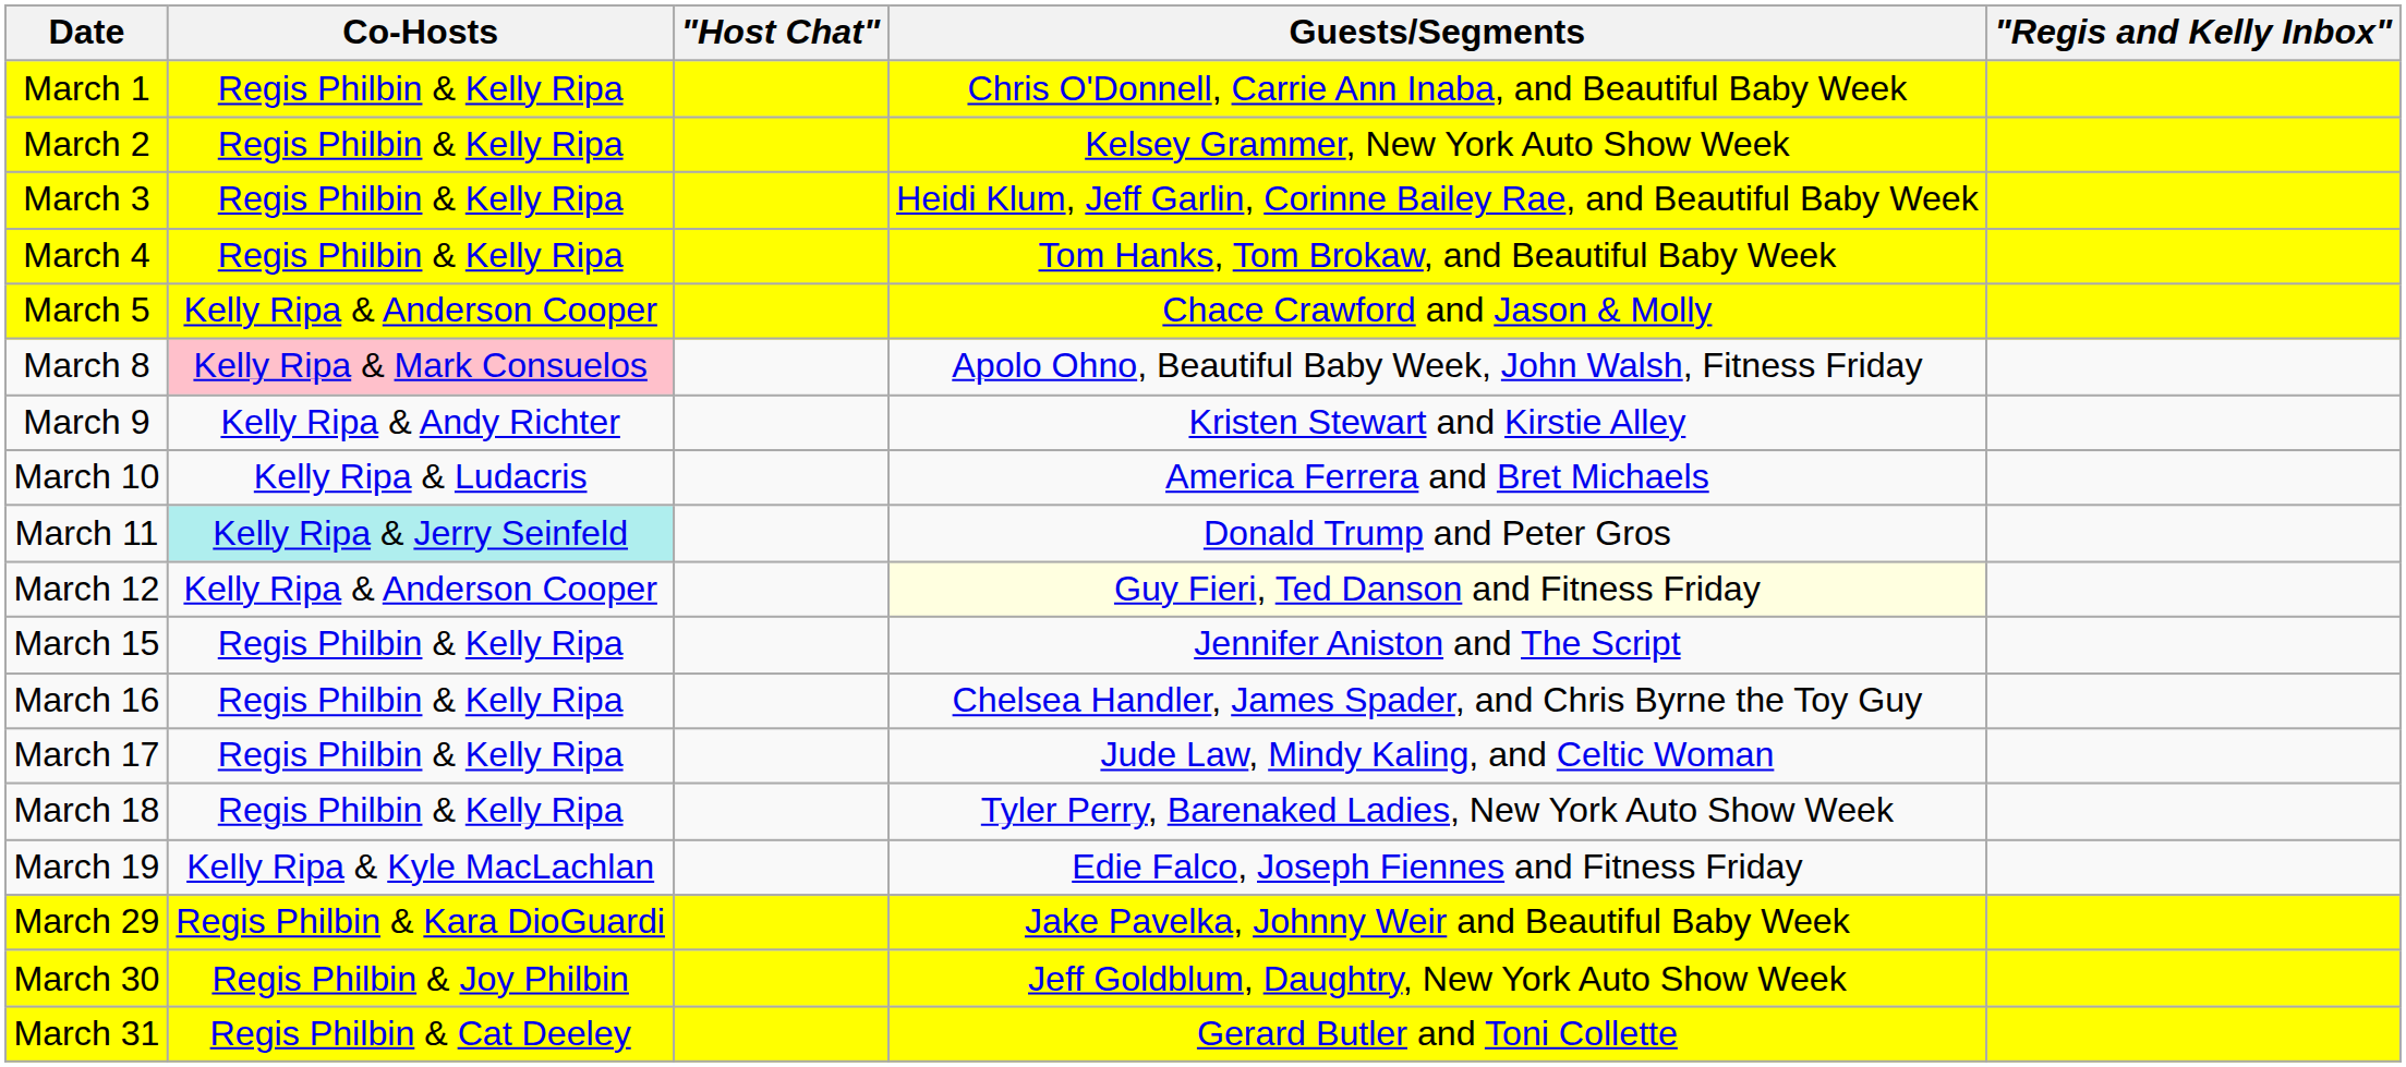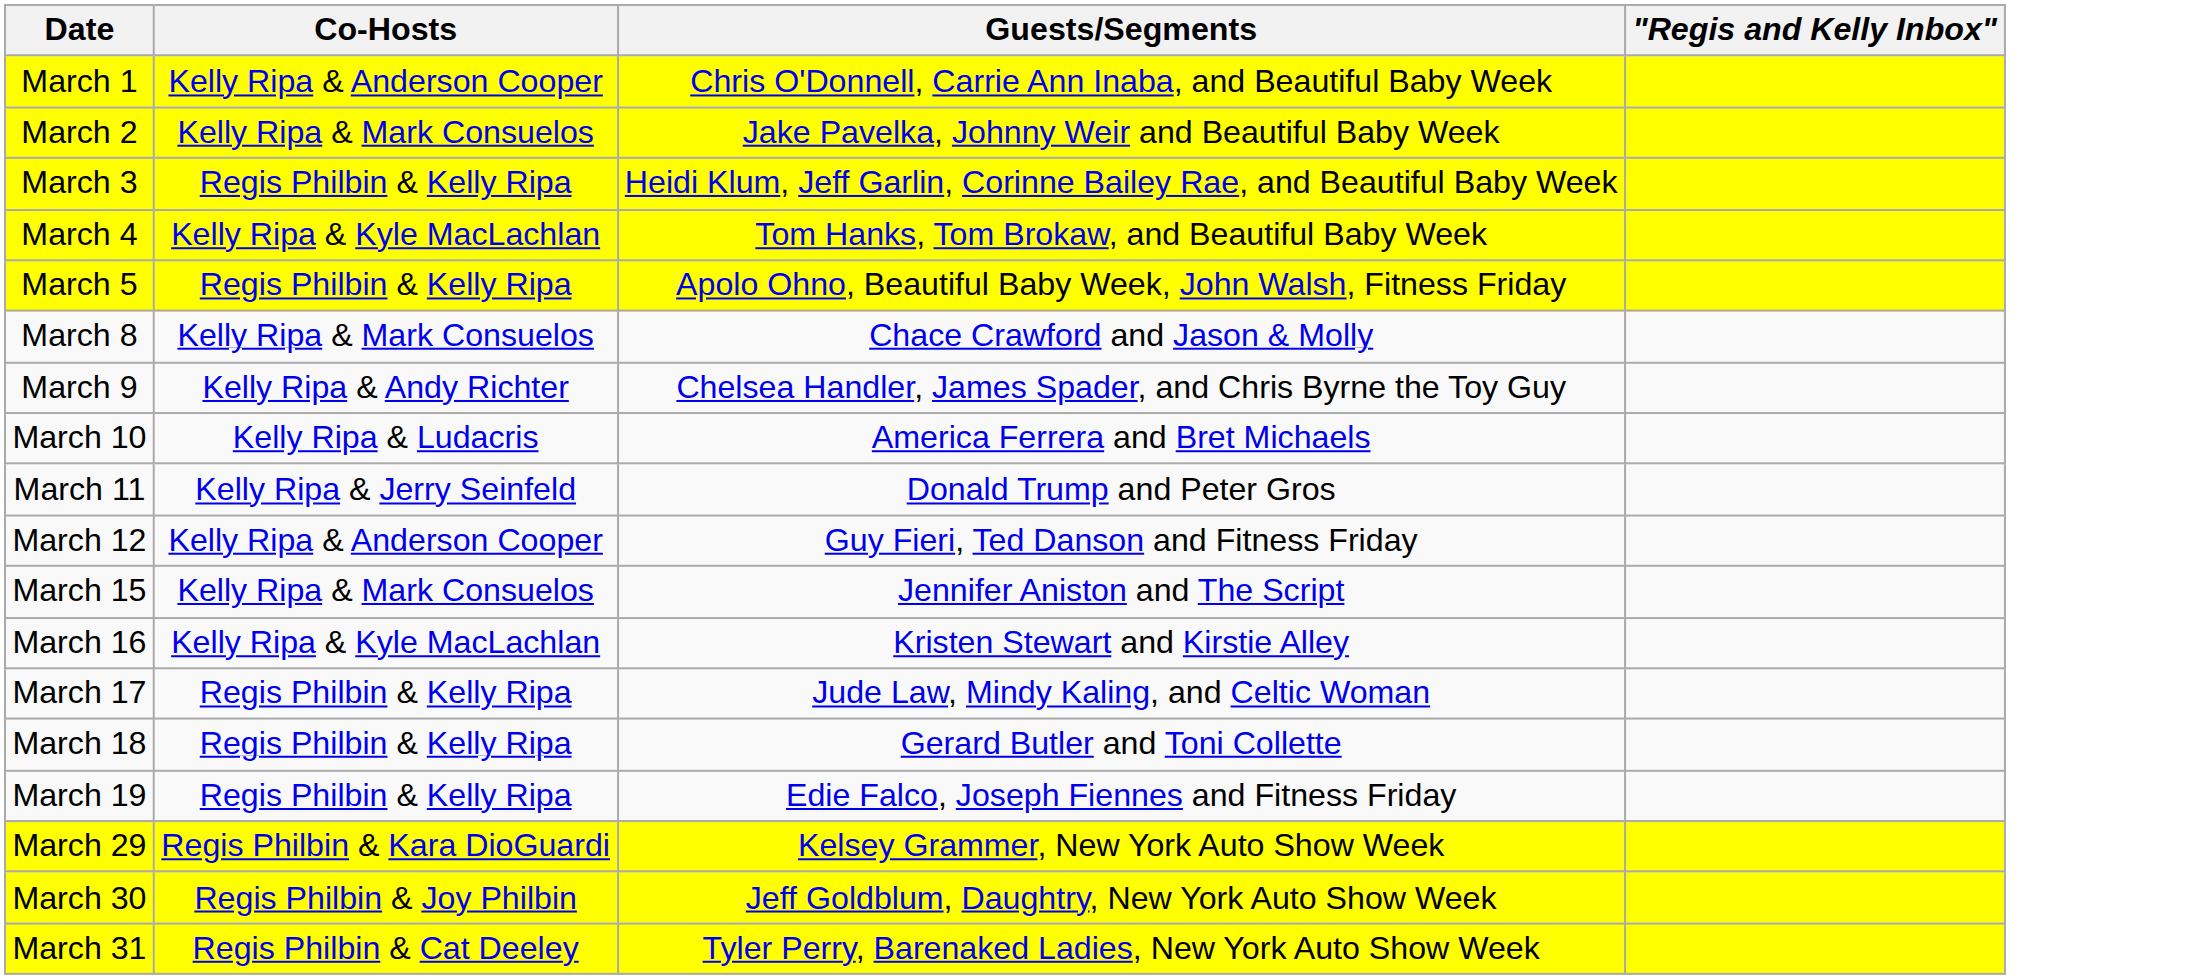 <table class="wikitable sortable" border="1" style="text-align:center">
 <tr>
 <th>Date</th>
 <th>Co-Hosts</th>
-<th><em>"Host Chat"</em></th>
 <th>Guests/Segments</th>
 <th><em>"Regis and Kelly Inbox"</em></th>
 </tr>
 <tr bgcolor=yellow>
 <td>March 1</td>
-<td><a href='#'>Regis Philbin</a> & <a href='#'>Kelly Ripa</a></td>
-<td></td>
+<td><a href='#'>Kelly Ripa</a> & <a href='#'>Anderson Cooper</a></td>
 <td><a href='#'>Chris O'Donnell</a>, <a href='#'>Carrie Ann Inaba</a>, and Beautiful Baby Week</td>
 <td></td>
 </tr>
 <tr bgcolor=yellow>
 <td>March 2</td>
-<td><a href='#'>Regis Philbin</a> & <a href='#'>Kelly Ripa</a></td>
-<td></td>
-<td><a href='#'>Kelsey Grammer</a>, New York Auto Show Week</td>
+<td><a href='#'>Kelly Ripa</a> & <a href='#'>Mark Consuelos</a></td>
+<td><a href='#'>Jake Pavelka</a>, <a href='#'>Johnny Weir</a> and Beautiful Baby Week</td>
 <td></td>
 </tr>
 <tr bgcolor=yellow>
 <td>March 3</td>
 <td><a href='#'>Regis Philbin</a> & <a href='#'>Kelly Ripa</a></td>
-<td></td>
 <td><a href='#'>Heidi Klum</a>, <a href='#'>Jeff Garlin</a>, <a href='#'>Corinne Bailey Rae</a>, and Beautiful Baby Week</td>
 <td></td>
 </tr>
 <tr bgcolor=yellow>
 <td>March 4</td>
-<td><a href='#'>Regis Philbin</a> & <a href='#'>Kelly Ripa</a></td>
-<td></td>
+<td><a href='#'>Kelly Ripa</a> & <a href='#'>Kyle MacLachlan</a></td>
 <td><a href='#'>Tom Hanks</a>, <a href='#'>Tom Brokaw</a>, and Beautiful Baby Week</td>
 <td></td>
 </tr>
 <tr bgcolor=yellow>
 <td>March 5</td>
-<td><a href='#'>Kelly Ripa</a> & <a href='#'>Anderson Cooper</a></td>
-<td></td>
-<td><a href='#'>Chace Crawford</a> and <a href='#'>Jason & Molly</a></td>
+<td><a href='#'>Regis Philbin</a> & <a href='#'>Kelly Ripa</a></td>
+<td><a href='#'>Apolo Ohno</a>, Beautiful Baby Week, <a href='#'>John Walsh</a>, Fitness Friday</td>
 <td></td>
 </tr>
 <tr>
 <td>March 8</td>
-<td style="background: pink;"><a href='#'>Kelly Ripa</a> & <a href='#'>Mark Consuelos</a></td>
-<td></td>
-<td><a href='#'>Apolo Ohno</a>, Beautiful Baby Week, <a href='#'>John Walsh</a>, Fitness Friday</td>
+<td><a href='#'>Kelly Ripa</a> & <a href='#'>Mark Consuelos</a></td>
+<td><a href='#'>Chace Crawford</a> and <a href='#'>Jason & Molly</a></td>
 <td></td>
 </tr>
 <tr>
 <td>March 9</td>
 <td><a href='#'>Kelly Ripa</a> & <a href='#'>Andy Richter</a></td>
-<td></td>
-<td><a href='#'>Kristen Stewart</a> and <a href='#'>Kirstie Alley</a></td>
+<td><a href='#'>Chelsea Handler</a>, <a href='#'>James Spader</a>, and Chris Byrne the Toy Guy</td>
 <td></td>
 </tr>
 <tr>
 <td>March 10</td>
 <td><a href='#'>Kelly Ripa</a> & <a href='#'>Ludacris</a></td>
-<td></td>
 <td><a href='#'>America Ferrera</a> and <a href='#'>Bret Michaels</a></td>
 <td></td>
 </tr>
 <tr>
 <td>March 11</td>
-<td style="background: paleturquoise;"><a href='#'>Kelly Ripa</a> & <a href='#'>Jerry Seinfeld</a></td>
-<td></td>
+<td><a href='#'>Kelly Ripa</a> & <a href='#'>Jerry Seinfeld</a></td>
 <td><a href='#'>Donald Trump</a> and Peter Gros</td>
 <td></td>
 </tr>
 <tr>
 <td>March 12</td>
 <td><a href='#'>Kelly Ripa</a> & <a href='#'>Anderson Cooper</a></td>
-<td></td>
-<td style="background: lightyellow;"><a href='#'>Guy Fieri</a>, <a href='#'>Ted Danson</a> and Fitness Friday</td>
+<td><a href='#'>Guy Fieri</a>, <a href='#'>Ted Danson</a> and Fitness Friday</td>
 <td></td>
 </tr>
 <tr>
 <td>March 15</td>
-<td><a href='#'>Regis Philbin</a> & <a href='#'>Kelly Ripa</a></td>
-<td></td>
+<td><a href='#'>Kelly Ripa</a> & <a href='#'>Mark Consuelos</a></td>
 <td><a href='#'>Jennifer Aniston</a> and <a href='#'>The Script</a></td>
 <td></td>
 </tr>
 <tr>
 <td>March 16</td>
-<td><a href='#'>Regis Philbin</a> & <a href='#'>Kelly Ripa</a></td>
-<td></td>
-<td><a href='#'>Chelsea Handler</a>, <a href='#'>James Spader</a>, and Chris Byrne the Toy Guy</td>
+<td><a href='#'>Kelly Ripa</a> & <a href='#'>Kyle MacLachlan</a></td>
+<td><a href='#'>Kristen Stewart</a> and <a href='#'>Kirstie Alley</a></td>
 <td></td>
 </tr>
 <tr>
 <td>March 17</td>
 <td><a href='#'>Regis Philbin</a> & <a href='#'>Kelly Ripa</a></td>
-<td></td>
 <td><a href='#'>Jude Law</a>, <a href='#'>Mindy Kaling</a>, and <a href='#'>Celtic Woman</a></td>
 <td></td>
 </tr>
 <tr>
 <td>March 18</td>
 <td><a href='#'>Regis Philbin</a> & <a href='#'>Kelly Ripa</a></td>
-<td></td>
-<td><a href='#'>Tyler Perry</a>, <a href='#'>Barenaked Ladies</a>, New York Auto Show Week</td>
+<td><a href='#'>Gerard Butler</a> and <a href='#'>Toni Collette</a></td>
 <td></td>
 </tr>
 <tr>
 <td>March 19</td>
-<td><a href='#'>Kelly Ripa</a> & <a href='#'>Kyle MacLachlan</a></td>
-<td></td>
+<td><a href='#'>Regis Philbin</a> & <a href='#'>Kelly Ripa</a></td>
 <td><a href='#'>Edie Falco</a>, <a href='#'>Joseph Fiennes</a> and Fitness Friday</td>
 <td></td>
 </tr>
 <tr bgcolor=yellow>
 <td>March 29</td>
 <td><a href='#'>Regis Philbin</a> & <a href='#'>Kara DioGuardi</a></td>
-<td></td>
-<td><a href='#'>Jake Pavelka</a>, <a href='#'>Johnny Weir</a> and Beautiful Baby Week</td>
+<td><a href='#'>Kelsey Grammer</a>, New York Auto Show Week</td>
 <td></td>
 </tr>
 <tr bgcolor=yellow>
 <td>March 30</td>
 <td><a href='#'>Regis Philbin</a> & <a href='#'>Joy Philbin</a></td>
-<td></td>
 <td><a href='#'>Jeff Goldblum</a>, <a href='#'>Daughtry</a>, New York Auto Show Week</td>
 <td></td>
 </tr>
 <tr bgcolor=yellow>
 <td>March 31</td>
 <td><a href='#'>Regis Philbin</a> & <a href='#'>Cat Deeley</a></td>
-<td></td>
-<td><a href='#'>Gerard Butler</a> and <a href='#'>Toni Collette</a></td>
+<td><a href='#'>Tyler Perry</a>, <a href='#'>Barenaked Ladies</a>, New York Auto Show Week</td>
 <td></td>
 </tr>
 </table>
